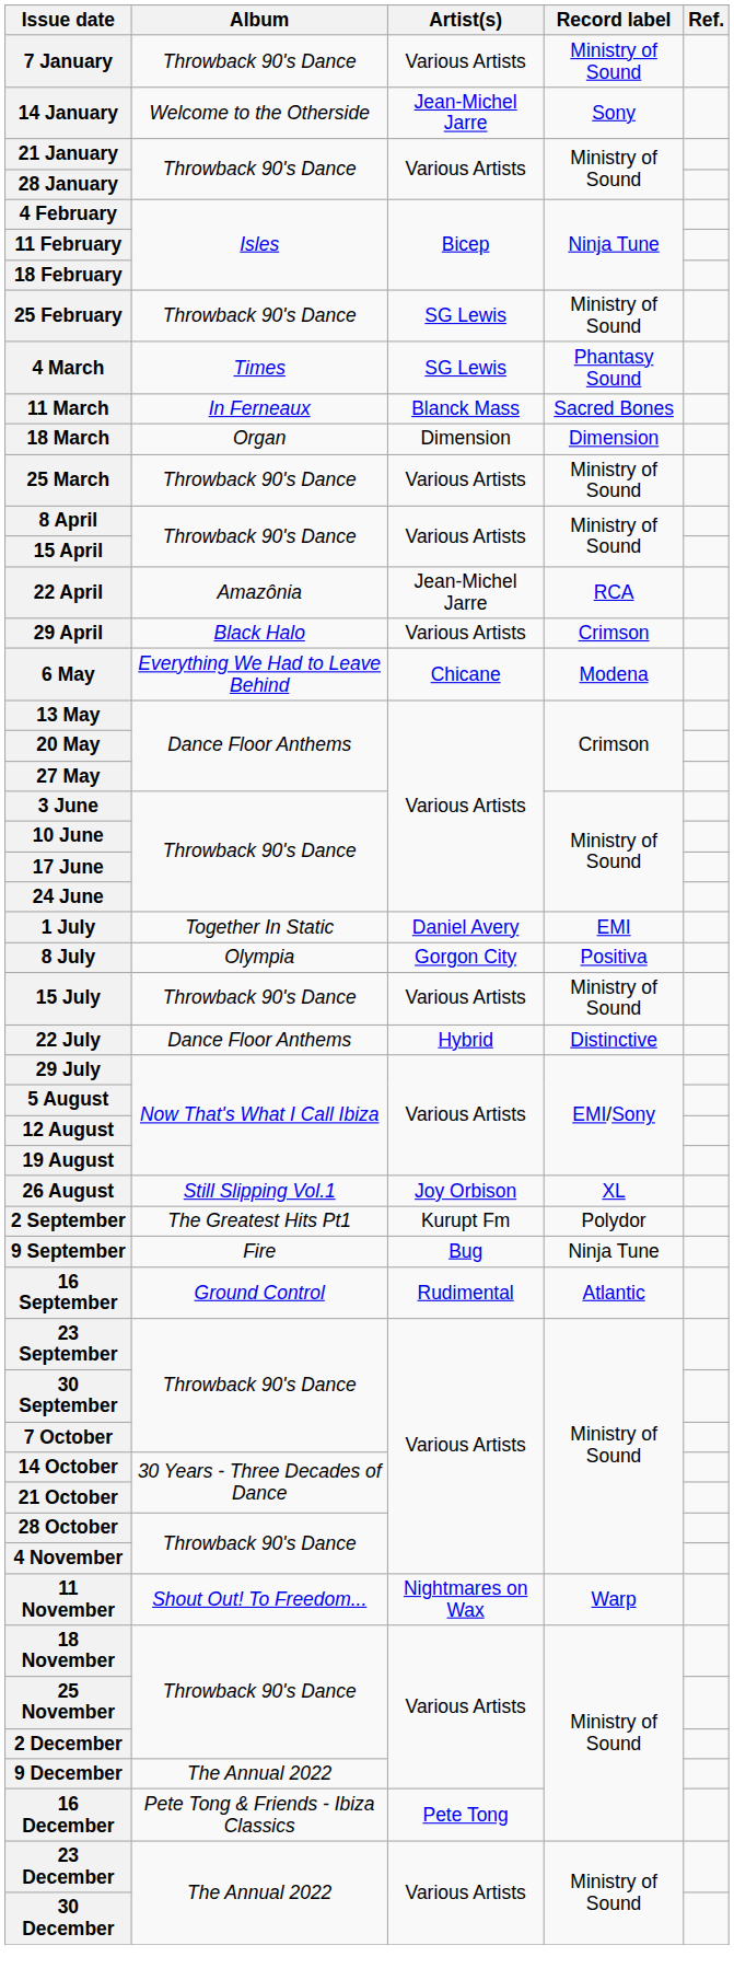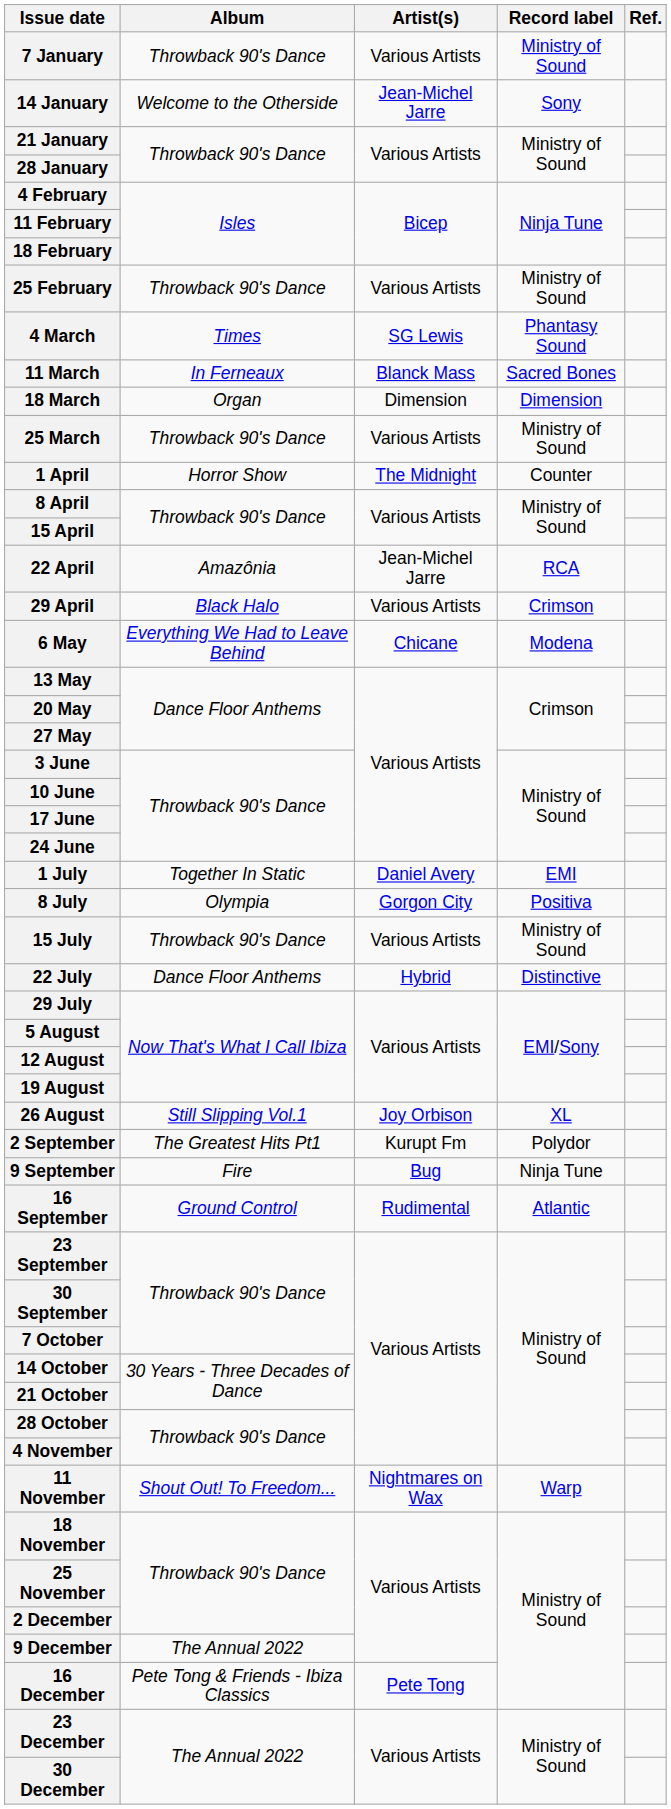 <table class="wikitable plainrowheaders">
 <tr>
 <th scope="col">Issue date</th>
 <th scope="col">Album</th>
 <th scope="col">Artist(s)</th>
 <th scope="col">Record label</th>
 <th scope="col">Ref.</th>
 </tr>
 <tr>
 <th scope="row">7 January</th>
 <td align="center"><em>Throwback 90's Dance</em></td>
 <td align="center">Various Artists</td>
 <td align="center"><a href='#'>Ministry of Sound</a></td>
 <td align="center"></td>
 </tr>
 <tr>
 <th scope="row">14 January</th>
 <td align="center"><em>Welcome to the Otherside</em></td>
 <td align="center"><a href='#'>Jean-Michel Jarre</a></td>
 <td align="center"><a href='#'>Sony</a></td>
 <td align="center"></td>
 </tr>
 <tr>
 <th scope="row">21 January</th>
 <td align="center" rowspan=2><em>Throwback 90's Dance</em></td>
 <td align="center" rowspan=2>Various Artists</td>
 <td align="center" rowspan=2>Ministry of Sound</td>
 <td align="center"></td>
 </tr>
 <tr>
 <th scope="row">28 January</th>
 <td align="center"></td>
 </tr>
 <tr>
 <th scope="row">4 February</th>
 <td align="center" rowspan="3"><em><a href='#'>Isles</a></em></td>
 <td align="center" rowspan="3"><a href='#'>Bicep</a></td>
 <td align="center" rowspan="3"><a href='#'>Ninja Tune</a></td>
 <td align="center"></td>
 </tr>
 <tr>
 <th scope="row">11 February</th>
 <td align="center"></td>
 </tr>
 <tr>
 <th scope="row">18 February</th>
 <td align="center"></td>
 </tr>
 <tr>
 <th scope="row">25 February</th>
 <td align="center"><em>Throwback 90's Dance</em></td>
-<td align="center"><a href='#'>SG Lewis</a></td>
+<td align="center">Various Artists</td>
 <td align="center">Ministry of Sound</td>
 <td align="center"></td>
 </tr>
 <tr>
 <th scope="row">4 March</th>
 <td align="center"><em><a href='#'>Times</a></em></td>
 <td align="center"><a href='#'>SG Lewis</a></td>
 <td align="center"><a href='#'>Phantasy Sound</a></td>
 <td align="center"></td>
 </tr>
 <tr>
 <th scope="row">11 March</th>
 <td align="center"><em><a href='#'>In Ferneaux</a></em></td>
 <td align="center"><a href='#'>Blanck Mass</a></td>
 <td align="center"><a href='#'>Sacred Bones</a></td>
 <td align="center"></td>
 </tr>
 <tr>
 <th scope="row">18 March</th>
 <td align="center"><em>Organ</em></td>
 <td align="center">Dimension</td>
 <td align="center"><a href='#'>Dimension</a></td>
 <td align="center"></td>
 </tr>
 <tr>
 <th scope="row">25 March</th>
 <td align="center"><em>Throwback 90's Dance</em></td>
 <td align="center">Various Artists</td>
 <td align="center">Ministry of Sound</td>
+<td align="center"></td>
+</tr>
+<tr>
+<th scope="row">1 April</th>
+<td align="center"><em>Horror Show</em></td>
+<td align="center"><a href='#'>The Midnight</a></td>
+<td align="center">Counter</td>
 <td align="center"></td>
 </tr>
 <tr>
 <th scope="row">8 April</th>
 <td align="center" rowspan=2><em>Throwback 90's Dance</em></td>
 <td align="center" rowspan=2>Various Artists</td>
 <td align="center" rowspan=2>Ministry of Sound</td>
 <td align="center"></td>
 </tr>
 <tr>
 <th scope="row">15 April</th>
 <td align="center"></td>
 </tr>
 <tr>
 <th scope="row">22 April</th>
 <td align="center"><em>Amazônia</em></td>
 <td align="center">Jean-Michel Jarre</td>
 <td align="center"><a href='#'>RCA</a></td>
 <td align="center"></td>
 </tr>
 <tr>
 <th scope="row">29 April</th>
 <td align="center"><em><a href='#'>Black Halo</a></em></td>
 <td align="center">Various Artists</td>
 <td align="center"><a href='#'>Crimson</a></td>
 <td align="center"></td>
 </tr>
 <tr>
 <th scope="row">6 May</th>
 <td align="center"><em><a href='#'>Everything We Had to Leave Behind</a></em></td>
 <td align="center"><a href='#'>Chicane</a></td>
 <td align="center"><a href='#'>Modena</a></td>
 <td align="center"></td>
 </tr>
 <tr>
 <th scope="row">13 May</th>
 <td align="center" rowspan=3><em>Dance Floor Anthems</em></td>
 <td align="center" rowspan=7>Various Artists</td>
 <td align="center" rowspan=3>Crimson</td>
 <td align="center"></td>
 </tr>
 <tr>
 <th scope="row">20 May</th>
 <td align="center"></td>
 </tr>
 <tr>
 <th scope="row">27 May</th>
 <td align="center"></td>
 </tr>
 <tr>
 <th scope="row">3 June</th>
 <td align="center" rowspan=4><em>Throwback 90's Dance</em></td>
 <td align="center" rowspan=4>Ministry of Sound</td>
 <td align="center"></td>
 </tr>
 <tr>
 <th scope="row">10 June</th>
 <td align="center"></td>
 </tr>
 <tr>
 <th scope="row">17 June</th>
 <td align="center"></td>
 </tr>
 <tr>
 <th scope="row">24 June</th>
 <td align="center"></td>
 </tr>
 <tr>
 <th scope="row">1 July</th>
 <td align="center"><em>Together In Static</em></td>
 <td align="center"><a href='#'>Daniel Avery</a></td>
 <td align="center"><a href='#'>EMI</a></td>
 <td align="center"></td>
 </tr>
 <tr>
 <th scope="row">8 July</th>
 <td align="center"><em>Olympia</em></td>
 <td align="center"><a href='#'>Gorgon City</a></td>
 <td align="center"><a href='#'>Positiva</a></td>
 <td align="center"></td>
 </tr>
 <tr>
 <th scope="row">15 July</th>
 <td align="center"><em>Throwback 90's Dance</em></td>
 <td align="center">Various Artists</td>
 <td align="center">Ministry of Sound</td>
 <td align="center"></td>
 </tr>
 <tr>
 <th scope="row">22 July</th>
 <td align="center"><em>Dance Floor Anthems</em></td>
 <td align="center"><a href='#'>Hybrid</a></td>
 <td align="center"><a href='#'>Distinctive</a></td>
 <td align="center"></td>
 </tr>
 <tr>
 <th scope="row">29 July</th>
 <td align="center" rowspan=4><em><a href='#'>Now That's What I Call Ibiza</a></em></td>
 <td align="center" rowspan=4>Various Artists</td>
 <td align="center" rowspan=4><a href='#'>EMI</a>/<a href='#'>Sony</a></td>
 <td align="center"></td>
 </tr>
 <tr>
 <th scope="row">5 August</th>
 <td align="center"></td>
 </tr>
 <tr>
 <th scope="row">12 August</th>
 <td align="center"></td>
 </tr>
 <tr>
 <th scope="row">19 August</th>
 <td align="center"></td>
 </tr>
 <tr>
 <th scope="row">26 August</th>
 <td align="center"><em><a href='#'>Still Slipping Vol.1</a></em></td>
 <td align="center"><a href='#'>Joy Orbison</a></td>
 <td align="center"><a href='#'>XL</a></td>
 <td align="center"></td>
 </tr>
 <tr>
 <th scope="row">2 September</th>
 <td align="center"><em>The Greatest Hits Pt1</em></td>
 <td align="center">Kurupt Fm</td>
 <td align="center">Polydor</td>
 <td align="center"></td>
 </tr>
 <tr>
 <th scope="row">9 September</th>
 <td align="center"><em>Fire</em></td>
 <td align="center"><a href='#'>Bug</a></td>
 <td align="center">Ninja Tune</td>
 <td align="center"></td>
 </tr>
 <tr>
 <th scope="row">16 September</th>
 <td align="center"><em><a href='#'>Ground Control</a></em></td>
 <td align="center"><a href='#'>Rudimental</a></td>
 <td align="center"><a href='#'>Atlantic</a></td>
 <td align="center"></td>
 </tr>
 <tr>
 <th scope="row">23 September</th>
 <td align="center" rowspan=3><em>Throwback 90's Dance</em></td>
 <td align="center" rowspan=7>Various Artists</td>
 <td align="center" rowspan=7>Ministry of Sound</td>
 <td align="center"></td>
 </tr>
 <tr>
 <th scope="row">30 September</th>
 <td align="center"></td>
 </tr>
 <tr>
 <th scope="row">7 October</th>
 <td align="center"></td>
 </tr>
 <tr>
 <th scope="row">14 October</th>
 <td align="center" rowspan=2><em>30 Years - Three Decades of Dance</em></td>
 <td align="center"></td>
 </tr>
 <tr>
 <th scope="row">21 October</th>
 <td align="center"></td>
 </tr>
 <tr>
 <th scope="row">28 October</th>
 <td align="center" rowspan=2><em>Throwback 90's Dance</em></td>
 <td align="center"></td>
 </tr>
 <tr>
 <th scope="row">4 November</th>
 <td align="center"></td>
 </tr>
 <tr>
 <th scope="row">11 November</th>
 <td align="center"><em><a href='#'>Shout Out! To Freedom...</a></em></td>
 <td align="center"><a href='#'>Nightmares on Wax</a></td>
 <td align="center"><a href='#'>Warp</a></td>
 <td align="center"></td>
 </tr>
 <tr>
 <th scope="row">18 November</th>
 <td align="center" rowspan=3><em>Throwback 90's Dance</em></td>
 <td align="center" rowspan=4>Various Artists</td>
 <td align="center" rowspan=5>Ministry of Sound</td>
 <td align="center"></td>
 </tr>
 <tr>
 <th scope="row">25 November</th>
 <td align="center"></td>
 </tr>
 <tr>
 <th scope="row">2 December</th>
 <td align="center"></td>
 </tr>
 <tr>
 <th scope="row">9 December</th>
 <td align="center"><em>The Annual 2022</em></td>
 <td align="center"></td>
 </tr>
 <tr>
 <th scope="row">16 December</th>
 <td align="center"><em>Pete Tong & Friends - Ibiza Classics</em></td>
 <td align="center"><a href='#'>Pete Tong</a></td>
 <td align="center"></td>
 </tr>
 <tr>
 <th scope="row">23 December</th>
 <td align="center" rowspan=2><em>The Annual 2022</em></td>
 <td align="center" rowspan=2>Various Artists</td>
 <td align="center" rowspan=2>Ministry of Sound</td>
 <td align="center"></td>
 </tr>
 <tr>
 <th scope="row">30 December</th>
 <td align="center"></td>
 </tr>
 </table>
